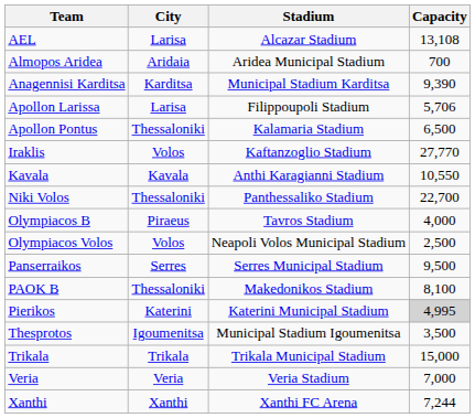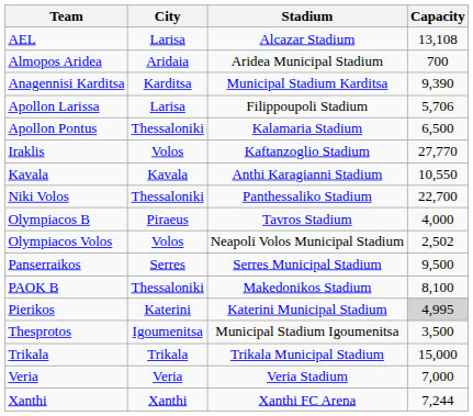 <table class="wikitable sortable" style="text-align:center;">
 <tr>
 <th>Team</th>
 <th>City</th>
 <th>Stadium</th>
 <th>Capacity</th>
 </tr>
 <tr>
 <td style="text-align:left;"><a href='#'>AEL</a></td>
 <td><a href='#'>Larisa</a></td>
 <td><a href='#'>Alcazar Stadium</a></td>
 <td align="center">13,108</td>
 </tr>
 <tr>
 <td style="text-align:left;"><a href='#'>Almopos Aridea</a></td>
 <td><a href='#'>Aridaia</a></td>
 <td>Aridea Municipal Stadium</td>
 <td align="center">700</td>
 </tr>
 <tr>
 <td style="text-align:left;"><a href='#'>Anagennisi Karditsa</a></td>
 <td><a href='#'>Karditsa</a></td>
 <td><a href='#'>Municipal Stadium Karditsa</a></td>
 <td align="center">9,390</td>
 </tr>
 <tr>
 <td style="text-align:left;"><a href='#'>Apollon Larissa</a></td>
 <td><a href='#'>Larisa</a></td>
 <td>Filippoupoli Stadium</td>
 <td align="center">5,706</td>
 </tr>
 <tr>
 <td style="text-align:left;"><a href='#'>Apollon Pontus</a></td>
 <td><a href='#'>Thessaloniki</a></td>
 <td><a href='#'>Kalamaria Stadium</a></td>
 <td align="center">6,500</td>
 </tr>
 <tr>
 <td style="text-align:left;"><a href='#'>Iraklis</a></td>
 <td><a href='#'>Volos</a></td>
 <td><a href='#'>Kaftanzoglio Stadium</a></td>
 <td align="center">27,770</td>
 </tr>
 <tr>
 <td style="text-align:left;"><a href='#'>Kavala</a></td>
 <td><a href='#'>Kavala</a></td>
 <td><a href='#'>Anthi Karagianni Stadium</a></td>
 <td align="center">10,550</td>
 </tr>
 <tr>
 <td style="text-align:left;"><a href='#'>Niki Volos</a></td>
 <td><a href='#'>Thessaloniki</a></td>
 <td><a href='#'>Panthessaliko Stadium</a></td>
 <td align="center">22,700</td>
 </tr>
 <tr>
 <td style="text-align:left;"><a href='#'>Olympiacos B</a></td>
 <td><a href='#'>Piraeus</a></td>
 <td><a href='#'>Tavros Stadium</a></td>
 <td align="center">4,000</td>
 </tr>
 <tr>
 <td style="text-align:left;"><a href='#'>Olympiacos Volos</a></td>
 <td><a href='#'>Volos</a></td>
 <td>Neapoli Volos Municipal Stadium</td>
-<td align="center">2,500</td>
+<td align="center">2,502</td>
 </tr>
 <tr>
 <td style="text-align:left;"><a href='#'>Panserraikos</a></td>
 <td><a href='#'>Serres</a></td>
 <td><a href='#'>Serres Municipal Stadium</a></td>
 <td align="center">9,500</td>
 </tr>
 <tr>
 <td style="text-align:left;"><a href='#'>PAOK B</a></td>
 <td><a href='#'>Thessaloniki</a></td>
 <td><a href='#'>Makedonikos Stadium</a></td>
 <td align="center">8,100</td>
 </tr>
 <tr>
 <td style="text-align:left;"><a href='#'>Pierikos</a></td>
 <td><a href='#'>Katerini</a></td>
 <td><a href='#'>Katerini Municipal Stadium</a></td>
 <td align="center" style="background: lightgrey;">4,995</td>
 </tr>
 <tr>
 <td style="text-align:left;"><a href='#'>Thesprotos</a></td>
 <td><a href='#'>Igoumenitsa</a></td>
 <td>Municipal Stadium Igoumenitsa</td>
 <td align="center">3,500</td>
 </tr>
 <tr>
 <td style="text-align:left;"><a href='#'>Trikala</a></td>
 <td><a href='#'>Trikala</a></td>
 <td><a href='#'>Trikala Municipal Stadium</a></td>
 <td align="center">15,000</td>
 </tr>
 <tr>
 <td style="text-align:left;"><a href='#'>Veria</a></td>
 <td><a href='#'>Veria</a></td>
 <td><a href='#'>Veria Stadium</a></td>
 <td align="center">7,000</td>
 </tr>
 <tr>
 <td style="text-align:left;"><a href='#'>Xanthi</a></td>
 <td><a href='#'>Xanthi</a></td>
 <td><a href='#'>Xanthi FC Arena</a></td>
 <td align="center">7,244</td>
 </tr>
 </table>
